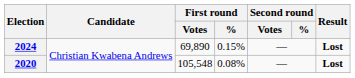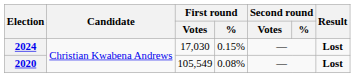 <table class="wikitable" style="text-align:center">
 <tr>
 <th rowspan="2">Election</th>
 <th rowspan="2">Candidate</th>
 <th colspan="2">First round</th>
 <th colspan="2">Second round</th>
 <th rowspan="2">Result</th>
 </tr>
 <tr>
 <th>Votes</th>
 <th>%</th>
 <th>Votes</th>
 <th>%</th>
 </tr>
 <tr>
 <th align=center><a href='#'>2024</a></th>
 <td align=center rowspan=2><a href='#'>Christian Kwabena Andrews</a></td>
-<td align=center>69,890</td>
+<td align=center>17,030</td>
 <td align=center>0.15%</td>
 <td colspan="2">—</td>
 <td><strong>Lost</strong> </td>
 </tr>
 <tr>
 <th align=center><a href='#'>2020</a></th>
-<td align=center>105,548</td>
+<td align=center>105,549</td>
 <td align=center>0.08%</td>
 <td colspan="2">—</td>
 <td><strong>Lost</strong> </td>
 </tr>
 </table>
